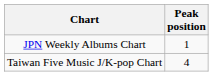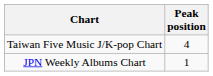 <table class="wikitable sortable" style="text-align:center;">
 <tr>
 <th>Chart</th>
 <th>Peak<br>position</th>
 </tr>
 <tr>
+<td>Taiwan Five Music J/K-pop Chart</td>
+<td>4</td>
+</tr>
+<tr>
 <td><a href='#'>JPN</a> Weekly Albums Chart</td>
 <td>1</td>
 </tr>
-<tr>
-<td>Taiwan Five Music J/K-pop Chart</td>
-<td>4</td>
-</tr>
 </table>
